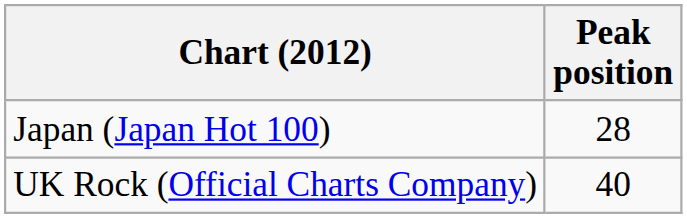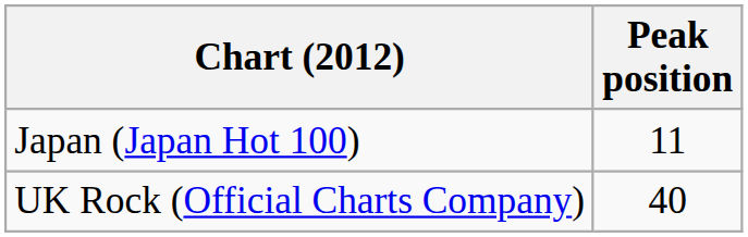 <table class="wikitable sortable">
 <tr>
 <th>Chart (2012)</th>
 <th>Peak<br>position</th>
 </tr>
 <tr>
 <td>Japan (<a href='#'>Japan Hot 100</a>)</td>
-<td style="text-align:center;">28</td>
+<td style="text-align:center;">11</td>
 </tr>
 <tr>
 <td>UK Rock (<a href='#'>Official Charts Company</a>)</td>
 <td style="text-align:center;">40</td>
 </tr>
 </table>
